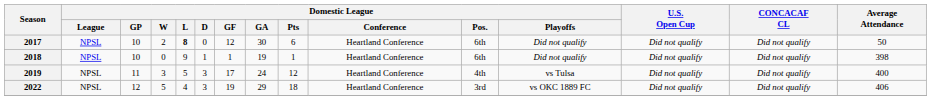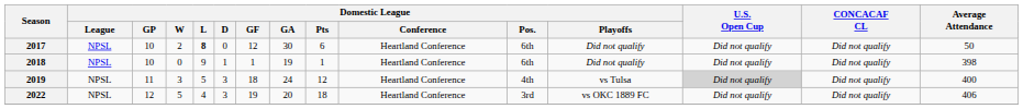 <table class="wikitable" style="text-align: center; font-size: 12px" width="100%">
 <tr>
 <th rowspan="2">Season</th>
 <th colspan="11">Domestic League</th>
 <th rowspan="2"><a href='#'>U.S.<br>Open Cup</a></th>
 <th rowspan="2"><a href='#'>CONCACAF<br>CL</a></th>
 <th rowspan="2">Average<br>Attendance</th>
 </tr>
 <tr>
 <th>League</th>
 <th>GP</th>
 <th>W</th>
 <th>L</th>
 <th>D</th>
 <th>GF</th>
 <th>GA</th>
 <th>Pts</th>
 <th>Conference</th>
 <th>Pos.</th>
 <th>Playoffs</th>
 </tr>
 <tr>
 <th>2017</th>
 <td><a href='#'>NPSL</a></td>
 <td>10</td>
 <td>2</td>
 <td><strong>8</strong></td>
 <td>0</td>
 <td>12</td>
 <td>30</td>
 <td>6</td>
 <td>Heartland Conference</td>
 <td>6th</td>
 <td><em>Did not qualify</em></td>
 <td><em>Did not qualify</em></td>
 <td><em>Did not qualify</em></td>
 <td>50</td>
 </tr>
 <tr>
 <th>2018</th>
 <td><a href='#'>NPSL</a></td>
 <td>10</td>
 <td>0</td>
 <td>9</td>
 <td>1</td>
 <td>1</td>
 <td>19</td>
 <td>1</td>
 <td>Heartland Conference</td>
 <td>6th</td>
 <td><em>Did not qualify</em></td>
 <td><em>Did not qualify</em></td>
 <td><em>Did not qualify</em></td>
 <td>398</td>
 </tr>
 <tr>
 <th>2019</th>
 <td>NPSL</td>
 <td>11</td>
 <td>3</td>
 <td>5</td>
 <td>3</td>
-<td>17</td>
+<td>18</td>
 <td>24</td>
 <td>12</td>
 <td>Heartland Conference</td>
 <td>4th</td>
 <td>vs Tulsa</td>
-<td><em>Did not qualify</em></td>
+<td style="background: lightgrey;"><em>Did not qualify</em></td>
 <td><em>Did not qualify</em></td>
 <td>400</td>
 </tr>
 <tr>
 <th>2022</th>
 <td>NPSL</td>
 <td>12</td>
 <td>5</td>
 <td>4</td>
 <td>3</td>
 <td>19</td>
-<td>29</td>
+<td>20</td>
 <td>18</td>
 <td>Heartland Conference</td>
 <td>3rd</td>
 <td>vs OKC 1889 FC</td>
 <td><em>Did not qualify</em></td>
 <td><em>Did not qualify</em></td>
 <td>406</td>
 </tr>
 <tr>
 </tr>
 </table>
